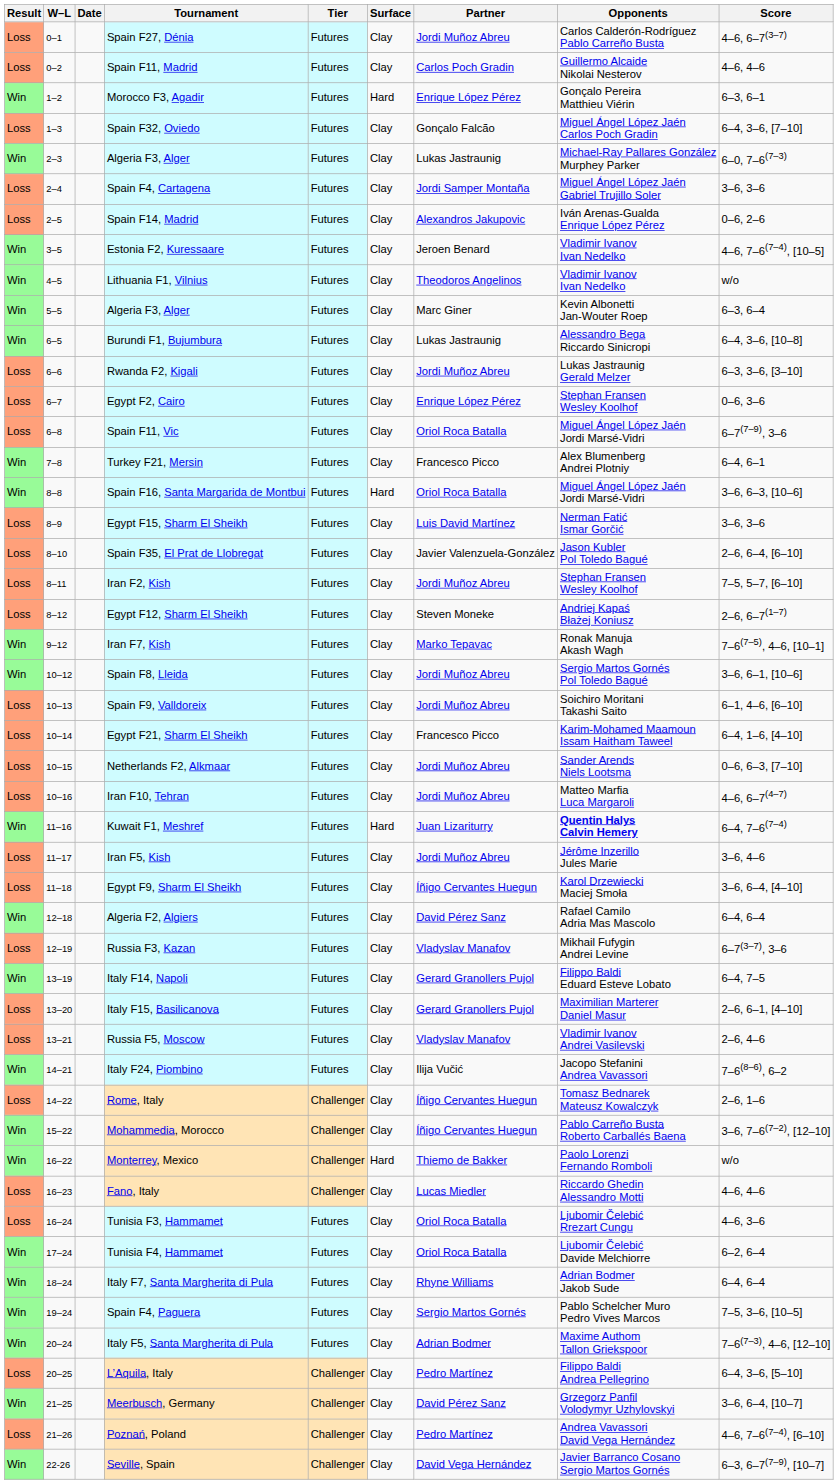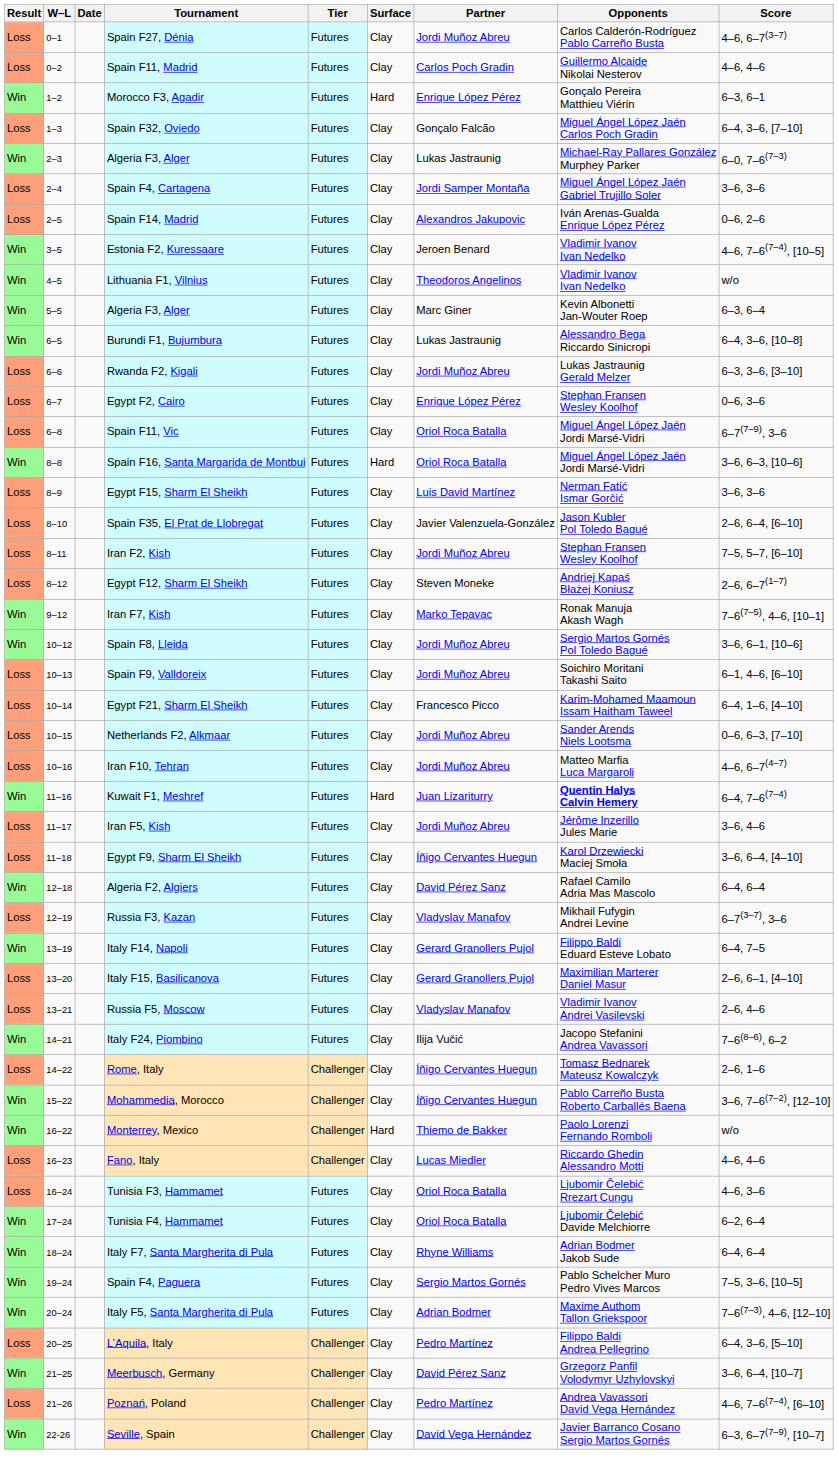 <table class="sortable wikitable">
 <tr>
 <th>Result</th>
 <th class="unsortable">W–L</th>
 <th>Date</th>
 <th>Tournament</th>
 <th>Tier</th>
 <th>Surface</th>
 <th>Partner</th>
 <th>Opponents</th>
 <th class="unsortable">Score</th>
 </tr>
 <tr>
 <td bgcolor=FFA07A>Loss</td>
 <td><small>0–1</small></td>
 <td></td>
 <td style="background:#cffcff;">Spain F27, <a href='#'>Dénia</a></td>
 <td style="background:#cffcff;">Futures</td>
 <td>Clay</td>
 <td> <a href='#'>Jordi Muñoz Abreu</a></td>
 <td> Carlos Calderón-Rodríguez<br> <a href='#'>Pablo Carreño Busta</a></td>
 <td>4–6, 6–7<sup>(3–7)</sup></td>
 </tr>
 <tr>
 <td bgcolor=FFA07A>Loss</td>
 <td><small>0–2</small></td>
 <td></td>
 <td style="background:#cffcff;">Spain F11, <a href='#'>Madrid</a></td>
 <td style="background:#cffcff;">Futures</td>
 <td>Clay</td>
 <td> <a href='#'>Carlos Poch Gradin</a></td>
 <td> <a href='#'>Guillermo Alcaide</a><br> Nikolai Nesterov</td>
 <td>4–6, 4–6</td>
 </tr>
 <tr>
 <td bgcolor=98fb98>Win</td>
 <td><small>1–2</small></td>
 <td></td>
 <td style="background:#cffcff;">Morocco F3, <a href='#'>Agadir</a></td>
 <td style="background:#cffcff;">Futures</td>
 <td>Hard</td>
 <td> <a href='#'>Enrique López Pérez</a></td>
 <td> Gonçalo Pereira<br> Matthieu Viérin</td>
 <td>6–3, 6–1</td>
 </tr>
 <tr>
 <td bgcolor=FFA07A>Loss</td>
 <td><small>1–3</small></td>
 <td></td>
 <td style="background:#cffcff;">Spain F32, <a href='#'>Oviedo</a></td>
 <td style="background:#cffcff;">Futures</td>
 <td>Clay</td>
 <td> Gonçalo Falcão</td>
 <td> <a href='#'>Miguel Ángel López Jaén</a><br> <a href='#'>Carlos Poch Gradin</a></td>
 <td>6–4, 3–6, [7–10]</td>
 </tr>
 <tr>
 <td bgcolor=98fb98>Win</td>
 <td><small>2–3</small></td>
 <td></td>
 <td style="background:#cffcff;">Algeria F3, <a href='#'>Alger</a></td>
 <td style="background:#cffcff;">Futures</td>
 <td>Clay</td>
 <td> Lukas Jastraunig</td>
 <td> <a href='#'>Michael-Ray Pallares González</a><br> Murphey Parker</td>
 <td>6–0, 7–6<sup>(7–3)</sup></td>
 </tr>
 <tr>
 <td bgcolor=FFA07A>Loss</td>
 <td><small>2–4</small></td>
 <td></td>
 <td style="background:#cffcff;">Spain F4, <a href='#'>Cartagena</a></td>
 <td style="background:#cffcff;">Futures</td>
 <td>Clay</td>
 <td> <a href='#'>Jordi Samper Montaña</a></td>
 <td> <a href='#'>Miguel Ángel López Jaén</a><br> <a href='#'>Gabriel Trujillo Soler</a></td>
 <td>3–6, 3–6</td>
 </tr>
 <tr>
 <td bgcolor=FFA07A>Loss</td>
 <td><small>2–5</small></td>
 <td></td>
 <td style="background:#cffcff;">Spain F14, <a href='#'>Madrid</a></td>
 <td style="background:#cffcff;">Futures</td>
 <td>Clay</td>
 <td> <a href='#'>Alexandros Jakupovic</a></td>
 <td> Iván Arenas-Gualda<br> <a href='#'>Enrique López Pérez</a></td>
 <td>0–6, 2–6</td>
 </tr>
 <tr>
 <td bgcolor=98fb98>Win</td>
 <td><small>3–5</small></td>
 <td></td>
 <td style="background:#cffcff;">Estonia F2, <a href='#'>Kuressaare</a></td>
 <td style="background:#cffcff;">Futures</td>
 <td>Clay</td>
 <td> Jeroen Benard</td>
 <td> <a href='#'>Vladimir Ivanov</a><br> <a href='#'>Ivan Nedelko</a></td>
 <td>4–6, 7–6<sup>(7–4)</sup>, [10–5]</td>
 </tr>
 <tr>
 <td bgcolor=98fb98>Win</td>
 <td><small>4–5</small></td>
 <td></td>
 <td style="background:#cffcff;">Lithuania F1, <a href='#'>Vilnius</a></td>
 <td style="background:#cffcff;">Futures</td>
 <td>Clay</td>
 <td> <a href='#'>Theodoros Angelinos</a></td>
 <td> <a href='#'>Vladimir Ivanov</a><br> <a href='#'>Ivan Nedelko</a></td>
 <td>w/o</td>
 </tr>
 <tr>
 <td bgcolor=98fb98>Win</td>
 <td><small>5–5</small></td>
 <td></td>
 <td style="background:#cffcff;">Algeria F3, <a href='#'>Alger</a></td>
 <td style="background:#cffcff;">Futures</td>
 <td>Clay</td>
 <td> Marc Giner</td>
 <td> Kevin Albonetti<br> Jan-Wouter Roep</td>
 <td>6–3, 6–4</td>
 </tr>
 <tr>
 <td bgcolor=98fb98>Win</td>
 <td><small>6–5</small></td>
 <td></td>
 <td style="background:#cffcff;">Burundi F1, <a href='#'>Bujumbura</a></td>
 <td style="background:#cffcff;">Futures</td>
 <td>Clay</td>
 <td> Lukas Jastraunig</td>
 <td> <a href='#'>Alessandro Bega</a><br> Riccardo Sinicropi</td>
 <td>6–4, 3–6, [10–8]</td>
 </tr>
 <tr>
 <td bgcolor=FFA07A>Loss</td>
 <td><small>6–6</small></td>
 <td></td>
 <td style="background:#cffcff;">Rwanda F2, <a href='#'>Kigali</a></td>
 <td style="background:#cffcff;">Futures</td>
 <td>Clay</td>
 <td> <a href='#'>Jordi Muñoz Abreu</a></td>
 <td> Lukas Jastraunig<br> <a href='#'>Gerald Melzer</a></td>
 <td>6–3, 3–6, [3–10]</td>
 </tr>
 <tr>
 <td bgcolor=#FFA07A>Loss</td>
 <td><small>6–7</small></td>
 <td></td>
 <td style="background:#cffcff;">Egypt F2, <a href='#'>Cairo</a></td>
 <td style="background:#cffcff;">Futures</td>
 <td>Clay</td>
 <td> <a href='#'>Enrique López Pérez</a></td>
 <td> <a href='#'>Stephan Fransen</a><br> <a href='#'>Wesley Koolhof</a></td>
 <td>0–6, 3–6</td>
 </tr>
 <tr>
 <td bgcolor=#FFA07A>Loss</td>
 <td><small>6–8</small></td>
 <td></td>
 <td style="background:#cffcff;">Spain F11, <a href='#'>Vic</a></td>
 <td style="background:#cffcff;">Futures</td>
 <td>Clay</td>
 <td> <a href='#'>Oriol Roca Batalla</a></td>
 <td> <a href='#'>Miguel Ángel López Jaén</a><br> Jordi Marsé-Vidri</td>
 <td>6–7<sup>(7–9)</sup>, 3–6</td>
-</tr>
-<tr>
-<td bgcolor=98fb98>Win</td>
-<td><small>7–8</small></td>
-<td></td>
-<td style="background:#cffcff;">Turkey F21, <a href='#'>Mersin</a></td>
-<td style="background:#cffcff;">Futures</td>
-<td>Clay</td>
-<td> Francesco Picco</td>
-<td> Alex Blumenberg<br> Andrei Plotniy</td>
-<td>6–4, 6–1</td>
 </tr>
 <tr>
 <td bgcolor=98fb98>Win</td>
 <td><small>8–8</small></td>
 <td></td>
 <td style="background:#cffcff;">Spain F16, <a href='#'>Santa Margarida de Montbui</a></td>
 <td style="background:#cffcff;">Futures</td>
 <td>Hard</td>
 <td> <a href='#'>Oriol Roca Batalla</a></td>
 <td> <a href='#'>Miguel Ángel López Jaén</a><br> Jordi Marsé-Vidri</td>
 <td>3–6, 6–3, [10–6]</td>
 </tr>
 <tr>
 <td bgcolor=FFA07A>Loss</td>
 <td><small>8–9</small></td>
 <td></td>
 <td style="background:#cffcff;">Egypt F15, <a href='#'>Sharm El Sheikh</a></td>
 <td style="background:#cffcff;">Futures</td>
 <td>Clay</td>
 <td> <a href='#'>Luis David Martínez</a></td>
 <td> <a href='#'>Nerman Fatić</a><br> <a href='#'>Ismar Gorčić</a></td>
 <td>3–6, 3–6</td>
 </tr>
 <tr>
 <td bgcolor=FFA07A>Loss</td>
 <td><small>8–10</small></td>
 <td></td>
 <td style="background:#cffcff;">Spain F35, <a href='#'>El Prat de Llobregat</a></td>
 <td style="background:#cffcff;">Futures</td>
 <td>Clay</td>
 <td> Javier Valenzuela-González</td>
 <td> <a href='#'>Jason Kubler</a><br> <a href='#'>Pol Toledo Bagué</a></td>
 <td>2–6, 6–4, [6–10]</td>
 </tr>
 <tr>
 <td bgcolor=FFA07A>Loss</td>
 <td><small>8–11</small></td>
 <td></td>
 <td style="background:#cffcff;">Iran F2, <a href='#'>Kish</a></td>
 <td style="background:#cffcff;">Futures</td>
 <td>Clay</td>
 <td> <a href='#'>Jordi Muñoz Abreu</a></td>
 <td> <a href='#'>Stephan Fransen</a><br> <a href='#'>Wesley Koolhof</a></td>
 <td>7–5, 5–7, [6–10]</td>
 </tr>
 <tr>
 <td bgcolor=FFA07A>Loss</td>
 <td><small>8–12</small></td>
 <td></td>
 <td style="background:#cffcff;">Egypt F12, <a href='#'>Sharm El Sheikh</a></td>
 <td style="background:#cffcff;">Futures</td>
 <td>Clay</td>
 <td> Steven Moneke</td>
 <td> <a href='#'>Andriej Kapaś</a><br> <a href='#'>Błażej Koniusz</a></td>
 <td>2–6, 6–7<sup>(1–7)</sup></td>
 </tr>
 <tr>
 <td bgcolor=98fb98>Win</td>
 <td><small>9–12</small></td>
 <td></td>
 <td style="background:#cffcff;">Iran F7, <a href='#'>Kish</a></td>
 <td style="background:#cffcff;">Futures</td>
 <td>Clay</td>
 <td> <a href='#'>Marko Tepavac</a></td>
 <td> Ronak Manuja<br> Akash Wagh</td>
 <td>7–6<sup>(7–5)</sup>, 4–6, [10–1]</td>
 </tr>
 <tr>
 <td bgcolor=98fb98>Win</td>
 <td><small>10–12</small></td>
 <td></td>
 <td style="background:#cffcff;">Spain F8, <a href='#'>Lleida</a></td>
 <td style="background:#cffcff;">Futures</td>
 <td>Clay</td>
 <td> <a href='#'>Jordi Muñoz Abreu</a></td>
 <td> <a href='#'>Sergio Martos Gornés</a><br> <a href='#'>Pol Toledo Bagué</a></td>
 <td>3–6, 6–1, [10–6]</td>
 </tr>
 <tr>
 <td bgcolor=FFA07A>Loss</td>
 <td><small>10–13</small></td>
 <td></td>
 <td style="background:#cffcff;">Spain F9, <a href='#'>Valldoreix</a></td>
 <td style="background:#cffcff;">Futures</td>
 <td>Clay</td>
 <td> <a href='#'>Jordi Muñoz Abreu</a></td>
 <td> Soichiro Moritani<br> Takashi Saito</td>
 <td>6–1, 4–6, [6–10]</td>
 </tr>
 <tr>
 <td bgcolor=FFA07A>Loss</td>
 <td><small>10–14</small></td>
 <td></td>
 <td style="background:#cffcff;">Egypt F21, <a href='#'>Sharm El Sheikh</a></td>
 <td style="background:#cffcff;">Futures</td>
 <td>Clay</td>
 <td> Francesco Picco</td>
 <td> <a href='#'>Karim-Mohamed Maamoun</a><br> <a href='#'>Issam Haitham Taweel</a></td>
 <td>6–4, 1–6, [4–10]</td>
 </tr>
 <tr>
 <td bgcolor=FFA07A>Loss</td>
 <td><small>10–15</small></td>
 <td></td>
 <td style="background:#cffcff;">Netherlands F2, <a href='#'>Alkmaar</a></td>
 <td style="background:#cffcff;">Futures</td>
 <td>Clay</td>
 <td> <a href='#'>Jordi Muñoz Abreu</a></td>
 <td> <a href='#'>Sander Arends</a><br> <a href='#'>Niels Lootsma</a></td>
 <td>0–6, 6–3, [7–10]</td>
 </tr>
 <tr>
 <td bgcolor=FFA07A>Loss</td>
 <td><small>10–16</small></td>
 <td></td>
 <td style="background:#cffcff;">Iran F10, <a href='#'>Tehran</a></td>
 <td style="background:#cffcff;">Futures</td>
 <td>Clay</td>
 <td> <a href='#'>Jordi Muñoz Abreu</a></td>
 <td> Matteo Marfia<br> <a href='#'>Luca Margaroli</a></td>
 <td>4–6, 6–7<sup>(4–7)</sup></td>
 </tr>
 <tr>
 <td bgcolor=98fb98>Win</td>
 <td><small>11–16</small></td>
 <td></td>
 <td style="background:#cffcff;">Kuwait F1, <a href='#'>Meshref</a></td>
 <td style="background:#cffcff;">Futures</td>
 <td>Hard</td>
 <td> <a href='#'>Juan Lizariturry</a></td>
 <td><strong> <a href='#'>Quentin Halys</a><br> <a href='#'>Calvin Hemery</a></strong></td>
 <td>6–4, 7–6<sup>(7–4)</sup></td>
 </tr>
 <tr>
 <td bgcolor=FFA07A>Loss</td>
 <td><small>11–17</small></td>
 <td></td>
 <td style="background:#cffcff;">Iran F5, <a href='#'>Kish</a></td>
 <td style="background:#cffcff;">Futures</td>
 <td>Clay</td>
 <td> <a href='#'>Jordi Muñoz Abreu</a></td>
 <td> <a href='#'>Jérôme Inzerillo</a><br> Jules Marie</td>
 <td>3–6, 4–6</td>
 </tr>
 <tr>
 <td bgcolor=FFA07A>Loss</td>
 <td><small>11–18</small></td>
 <td></td>
 <td style="background:#cffcff;">Egypt F9, <a href='#'>Sharm El Sheikh</a></td>
 <td style="background:#cffcff;">Futures</td>
 <td>Clay</td>
 <td> <a href='#'>Íñigo Cervantes Huegun</a></td>
 <td> <a href='#'>Karol Drzewiecki</a><br> Maciej Smoła</td>
 <td>3–6, 6–4, [4–10]</td>
 </tr>
 <tr>
 <td bgcolor=98fb98>Win</td>
 <td><small>12–18</small></td>
 <td></td>
 <td style="background:#cffcff;">Algeria F2, <a href='#'>Algiers</a></td>
 <td style="background:#cffcff;">Futures</td>
 <td>Clay</td>
 <td> <a href='#'>David Pérez Sanz</a></td>
 <td> Rafael Camilo<br> Adria Mas Mascolo</td>
 <td>6–4, 6–4</td>
 </tr>
 <tr>
 <td bgcolor=FFA07A>Loss</td>
 <td><small>12–19</small></td>
 <td></td>
 <td style="background:#cffcff;">Russia F3, <a href='#'>Kazan</a></td>
 <td style="background:#cffcff;">Futures</td>
 <td>Clay</td>
 <td> <a href='#'>Vladyslav Manafov</a></td>
 <td> Mikhail Fufygin<br> Andrei Levine</td>
 <td>6–7<sup>(3–7)</sup>, 3–6</td>
 </tr>
 <tr>
 <td bgcolor=98FB98>Win</td>
 <td><small>13–19</small></td>
 <td></td>
 <td style="background:#cffcff;">Italy F14, <a href='#'>Napoli</a></td>
 <td style="background:#cffcff;">Futures</td>
 <td>Clay</td>
 <td> <a href='#'>Gerard Granollers Pujol</a></td>
 <td> <a href='#'>Filippo Baldi</a><br> Eduard Esteve Lobato</td>
 <td>6–4, 7–5</td>
 </tr>
 <tr>
 <td bgcolor=FFA07A>Loss</td>
 <td><small>13–20</small></td>
 <td></td>
 <td style="background:#cffcff;">Italy F15, <a href='#'>Basilicanova</a></td>
 <td style="background:#cffcff;">Futures</td>
 <td>Clay</td>
 <td> <a href='#'>Gerard Granollers Pujol</a></td>
 <td> <a href='#'>Maximilian Marterer</a><br> <a href='#'>Daniel Masur</a></td>
 <td>2–6, 6–1, [4–10]</td>
 </tr>
 <tr>
 <td bgcolor=FFA07A>Loss</td>
 <td><small>13–21</small></td>
 <td></td>
 <td style="background:#cffcff;">Russia F5, <a href='#'>Moscow</a></td>
 <td style="background:#cffcff;">Futures</td>
 <td>Clay</td>
 <td> <a href='#'>Vladyslav Manafov</a></td>
 <td> <a href='#'>Vladimir Ivanov</a><br> <a href='#'>Andrei Vasilevski</a></td>
 <td>2–6, 4–6</td>
 </tr>
 <tr>
 <td bgcolor=98FB98>Win</td>
 <td><small>14–21</small></td>
 <td></td>
 <td style="background:#cffcff;">Italy F24, <a href='#'>Piombino</a></td>
 <td style="background:#cffcff;">Futures</td>
 <td>Clay</td>
 <td> Ilija Vučić</td>
 <td> Jacopo Stefanini<br> <a href='#'>Andrea Vavassori</a></td>
 <td>7–6<sup>(8–6)</sup>, 6–2</td>
 </tr>
 <tr>
 <td bgcolor=FFA07A>Loss</td>
 <td><small>14–22</small></td>
 <td><a href='#'></a></td>
 <td style="background:moccasin;"><a href='#'>Rome</a>, Italy</td>
 <td style="background:moccasin;">Challenger</td>
 <td>Clay</td>
 <td> <a href='#'>Íñigo Cervantes Huegun</a></td>
 <td> <a href='#'>Tomasz Bednarek</a><br> <a href='#'>Mateusz Kowalczyk</a></td>
 <td>2–6, 1–6</td>
 </tr>
 <tr>
 <td bgcolor=98FB98>Win</td>
 <td><small>15–22</small></td>
 <td><a href='#'></a></td>
 <td style="background:moccasin;"><a href='#'>Mohammedia</a>, Morocco</td>
 <td style="background:moccasin;">Challenger</td>
 <td>Clay</td>
 <td> <a href='#'>Íñigo Cervantes Huegun</a></td>
 <td> <a href='#'>Pablo Carreño Busta</a><br> <a href='#'>Roberto Carballés Baena</a></td>
 <td>3–6, 7–6<sup>(7–2)</sup>, [12–10]</td>
 </tr>
 <tr>
 <td bgcolor=98fb98>Win</td>
 <td><small>16–22</small></td>
 <td><a href='#'></a></td>
 <td style="background:moccasin;"><a href='#'>Monterrey</a>, Mexico</td>
 <td style="background:moccasin;">Challenger</td>
 <td>Hard</td>
 <td> <a href='#'>Thiemo de Bakker</a></td>
 <td> <a href='#'>Paolo Lorenzi</a><br> <a href='#'>Fernando Romboli</a></td>
 <td>w/o</td>
 </tr>
 <tr>
 <td bgcolor=FFA07A>Loss</td>
 <td><small>16–23</small></td>
 <td><a href='#'></a></td>
 <td style="background:moccasin;"><a href='#'>Fano</a>, Italy</td>
 <td style="background:moccasin;">Challenger</td>
 <td>Clay</td>
 <td> <a href='#'>Lucas Miedler</a></td>
 <td> <a href='#'>Riccardo Ghedin</a><br> <a href='#'>Alessandro Motti</a></td>
 <td>4–6, 4–6</td>
 </tr>
 <tr>
 <td bgcolor=FFA07A>Loss</td>
 <td><small>16–24</small></td>
 <td></td>
 <td style="background:#cffcff;">Tunisia F3, <a href='#'>Hammamet</a></td>
 <td style="background:#cffcff;">Futures</td>
 <td>Clay</td>
 <td> <a href='#'>Oriol Roca Batalla</a></td>
 <td> <a href='#'>Ljubomir Čelebić</a><br> <a href='#'>Rrezart Cungu</a></td>
 <td>4–6, 3–6</td>
 </tr>
 <tr>
 <td bgcolor=98fb98>Win</td>
 <td><small>17–24</small></td>
 <td></td>
 <td style="background:#cffcff;">Tunisia F4, <a href='#'>Hammamet</a></td>
 <td style="background:#cffcff;">Futures</td>
 <td>Clay</td>
 <td> <a href='#'>Oriol Roca Batalla</a></td>
 <td> <a href='#'>Ljubomir Čelebić</a><br> Davide Melchiorre</td>
 <td>6–2, 6–4</td>
 </tr>
 <tr>
 <td bgcolor=98fb98>Win</td>
 <td><small>18–24</small></td>
 <td></td>
 <td style="background:#cffcff;">Italy F7, <a href='#'>Santa Margherita di Pula</a></td>
 <td style="background:#cffcff;">Futures</td>
 <td>Clay</td>
 <td> <a href='#'>Rhyne Williams</a></td>
 <td> <a href='#'>Adrian Bodmer</a><br> Jakob Sude</td>
 <td>6–4, 6–4</td>
 </tr>
 <tr>
 <td bgcolor=98fb98>Win</td>
 <td><small>19–24</small></td>
 <td></td>
 <td style="background:#cffcff;">Spain F4, <a href='#'>Paguera</a></td>
 <td style="background:#cffcff;">Futures</td>
 <td>Clay</td>
 <td> <a href='#'>Sergio Martos Gornés</a></td>
 <td> Pablo Schelcher Muro<br> Pedro Vives Marcos</td>
 <td>7–5, 3–6, [10–5]</td>
 </tr>
 <tr>
 <td bgcolor=98fb98>Win</td>
 <td><small>20–24</small></td>
 <td></td>
 <td style="background:#cffcff;">Italy F5, <a href='#'>Santa Margherita di Pula</a></td>
 <td style="background:#cffcff;">Futures</td>
 <td>Clay</td>
 <td> <a href='#'>Adrian Bodmer</a></td>
 <td> <a href='#'>Maxime Authom</a><br> <a href='#'>Tallon Griekspoor</a></td>
 <td>7–6<sup>(7–3)</sup>, 4–6, [12–10]</td>
 </tr>
 <tr>
 <td bgcolor=FFA07A>Loss</td>
 <td><small>20–25</small></td>
 <td><a href='#'></a></td>
 <td style="background:moccasin;"><a href='#'>L’Aquila</a>, Italy</td>
 <td style="background:moccasin;">Challenger</td>
 <td>Clay</td>
 <td> <a href='#'>Pedro Martínez</a></td>
 <td> <a href='#'>Filippo Baldi</a><br> <a href='#'>Andrea Pellegrino</a></td>
 <td>6–4, 3–6, [5–10]</td>
 </tr>
 <tr>
 <td bgcolor=98fb98>Win</td>
 <td><small>21–25</small></td>
 <td><a href='#'></a></td>
 <td style="background:moccasin;"><a href='#'>Meerbusch</a>, Germany</td>
 <td style="background:moccasin;">Challenger</td>
 <td>Clay</td>
 <td> <a href='#'>David Pérez Sanz</a></td>
 <td> <a href='#'>Grzegorz Panfil</a><br> <a href='#'>Volodymyr Uzhylovskyi</a></td>
 <td>3–6, 6–4, [10–7]</td>
 </tr>
 <tr>
 <td bgcolor=FFA07A>Loss</td>
 <td><small>21–26</small></td>
 <td><a href='#'></a></td>
 <td style="background:moccasin;"><a href='#'>Poznań</a>, Poland</td>
 <td style="background:moccasin;">Challenger</td>
 <td>Clay</td>
 <td> <a href='#'>Pedro Martínez</a></td>
 <td> <a href='#'>Andrea Vavassori</a><br> <a href='#'>David Vega Hernández</a></td>
 <td>4–6, 7–6<sup>(7–4)</sup>, [6–10]</td>
 </tr>
 <tr>
 <td bgcolor=98FB98>Win</td>
 <td><small>22-26</small></td>
 <td><a href='#'></a></td>
 <td style="background:moccasin;"><a href='#'>Seville</a>, Spain</td>
 <td style="background:moccasin;">Challenger</td>
 <td>Clay</td>
 <td> <a href='#'>David Vega Hernández</a></td>
 <td> <a href='#'>Javier Barranco Cosano</a><br> <a href='#'>Sergio Martos Gornés</a></td>
 <td>6–3, 6–7<sup>(7–9)</sup>, [10–7]</td>
 </tr>
 </table>
